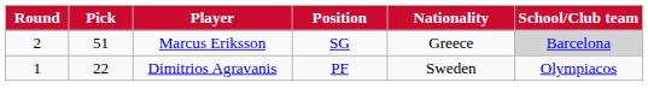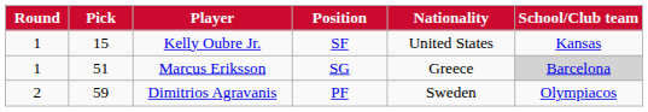 <table class="wikitable sortable sortable">
 <tr>
 <th style="background:#cc092f; color:white" width="10%">Round</th>
 <th style="background:#cc092f; color:white" width="10%">Pick</th>
 <th style="background:#cc092f; color:white" width="25%">Player</th>
 <th style="background:#cc092f; color:white" width="15%">Position</th>
 <th style="background:#cc092f; color:white" width="20%">Nationality</th>
 <th style="background:#cc092f; color:white" width="20%">School/Club team</th>
 </tr>
 <tr style="text-align: center">
-<td>2</td>
+<td>1</td>
+<td>15</td>
+<td><a href='#'>Kelly Oubre Jr.</a></td>
+<td><a href='#'>SF</a></td>
+<td> United States</td>
+<td><a href='#'>Kansas</a></td>
+</tr>
+<tr style="text-align: center">
+<td>1</td>
 <td>51</td>
 <td><a href='#'>Marcus Eriksson</a></td>
 <td><a href='#'>SG</a></td>
 <td> Greece</td>
 <td style="background: lightgrey;"><a href='#'>Barcelona</a></td>
 </tr>
 <tr style="text-align: center">
-<td>1</td>
-<td>22</td>
+<td>2</td>
+<td>59</td>
 <td><a href='#'>Dimitrios Agravanis</a></td>
 <td><a href='#'>PF</a></td>
 <td> Sweden</td>
 <td><a href='#'>Olympiacos</a></td>
 </tr>
 </table>
